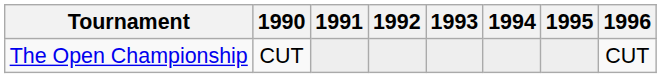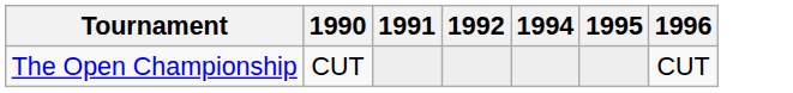 <table class="wikitable" style="font-size:95%;text-align:center;">
 <tr>
 <th>Tournament</th>
 <th>1990</th>
 <th>1991</th>
 <th>1992</th>
-<th>1993</th>
 <th>1994</th>
 <th>1995</th>
 <th>1996</th>
 </tr>
 <tr>
 <td align="left"><a href='#'>The Open Championship</a></td>
 <td>CUT</td>
 <td style="background:#eeeeee;"></td>
 <td style="background:#eeeeee;"></td>
 <td style="background:#eeeeee;"></td>
 <td style="background:#eeeeee;"></td>
-<td style="background:#eeeeee;"></td>
 <td>CUT</td>
 </tr>
 </table>
